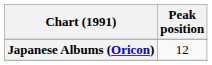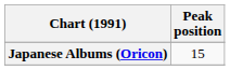 <table class="wikitable sortable plainrowheaders">
 <tr>
 <th>Chart (1991)</th>
 <th>Peak<br>position</th>
 </tr>
 <tr>
 </tr>
 <tr>
 </tr>
 <tr>
 </tr>
 <tr>
 </tr>
 <tr>
 <th scope="row">Japanese Albums (<a href='#'>Oricon</a>)</th>
-<td style="text-align:center;">12</td>
+<td style="text-align:center;">15</td>
 </tr>
 <tr>
 </tr>
 <tr>
 </tr>
 <tr>
 </tr>
 <tr>
 </tr>
 <tr>
 </tr>
 <tr>
 </tr>
 <tr>
 </tr>
 <tr>
 </tr>
 <tr>
 </tr>
 </table>
